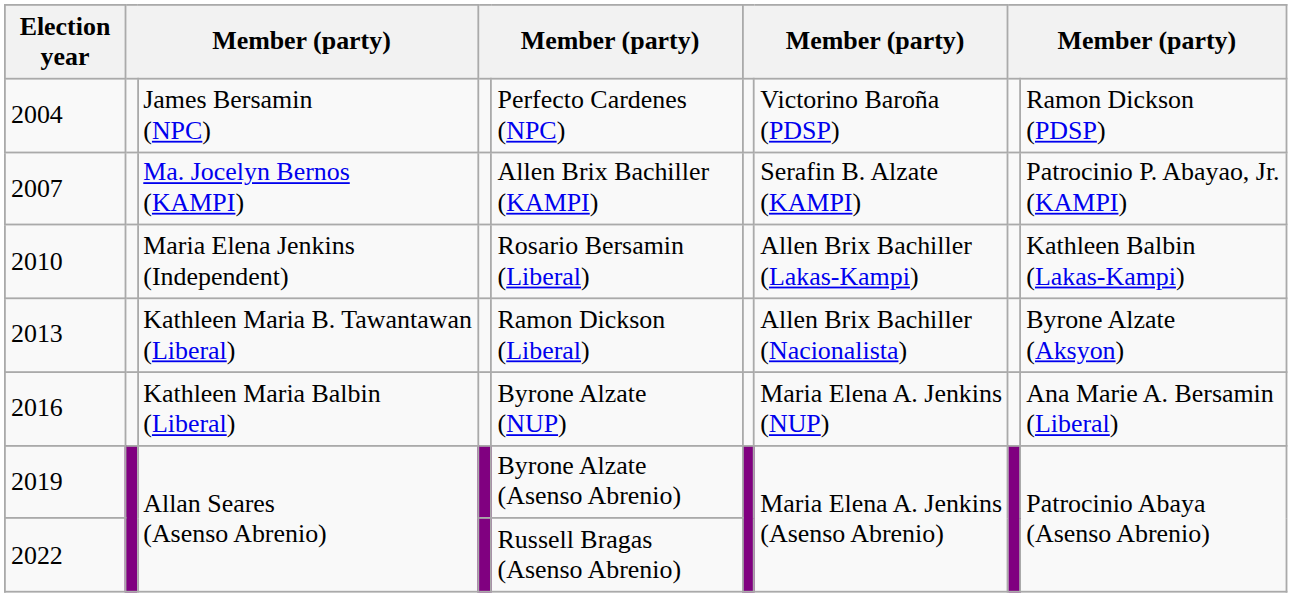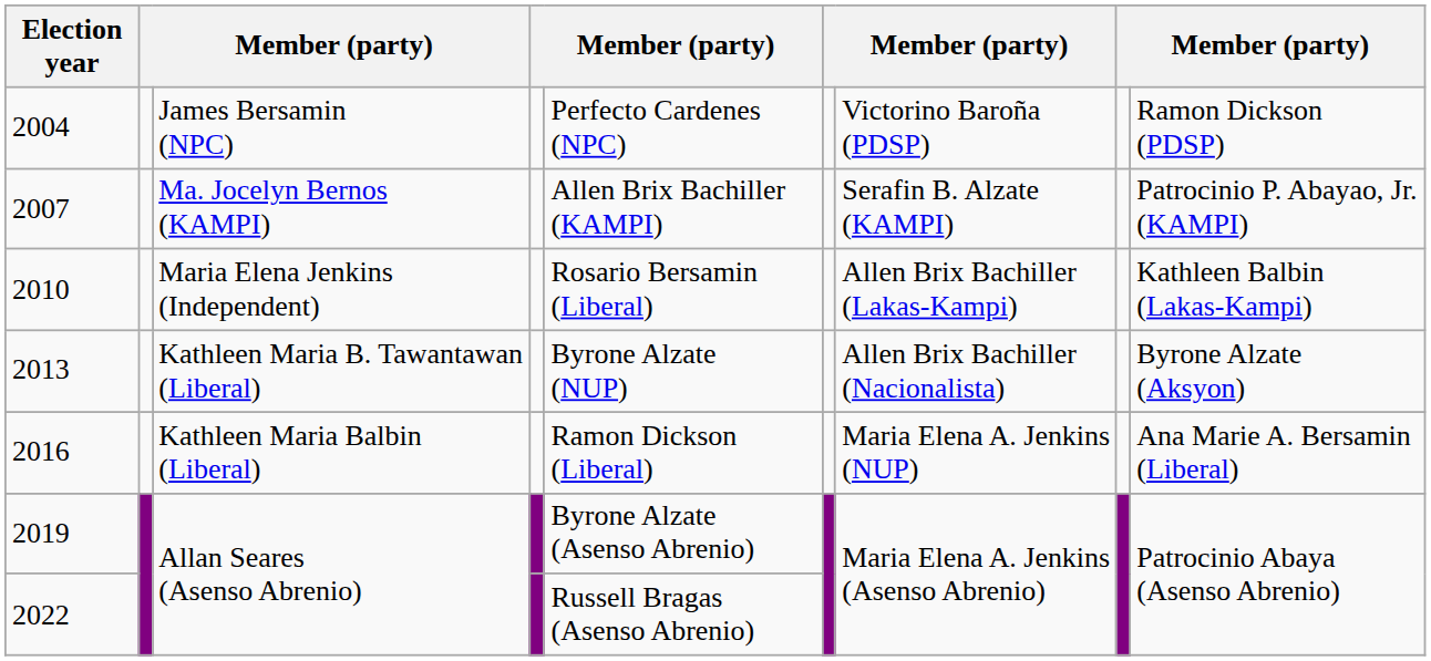 <table class=wikitable style="font-size:90%">
 <tr>
 <th width=60px>Election<br>year</th>
 <th colspan=2 width=140px>Member (party)</th>
 <th colspan=2 width=140px>Member (party)</th>
 <th colspan=2 width=140px>Member (party)</th>
 <th colspan=2 width=140px>Member (party)</th>
 </tr>
 <tr>
 <td>2004</td>
 <td bgcolor=></td>
 <td>James Bersamin<br>(<a href='#'>NPC</a>)</td>
 <td bgcolor=></td>
 <td>Perfecto Cardenes<br>(<a href='#'>NPC</a>)</td>
 <td bgcolor=></td>
 <td>Victorino Baroña<br>(<a href='#'>PDSP</a>)</td>
 <td bgcolor=></td>
 <td>Ramon Dickson<br>(<a href='#'>PDSP</a>)</td>
 </tr>
 <tr>
 <td>2007</td>
 <td bgcolor=></td>
 <td><a href='#'>Ma. Jocelyn Bernos</a><br>(<a href='#'>KAMPI</a>)</td>
 <td bgcolor=></td>
 <td>Allen Brix Bachiller<br>(<a href='#'>KAMPI</a>)</td>
 <td bgcolor=></td>
 <td>Serafin B. Alzate<br>(<a href='#'>KAMPI</a>)</td>
 <td bgcolor=></td>
 <td>Patrocinio P. Abayao, Jr.<br>(<a href='#'>KAMPI</a>)</td>
 </tr>
 <tr>
 <td>2010</td>
 <td bgcolor=></td>
 <td>Maria Elena Jenkins<br>(Independent)</td>
 <td bgcolor=></td>
 <td>Rosario Bersamin<br>(<a href='#'>Liberal</a>)</td>
 <td bgcolor=></td>
 <td>Allen Brix Bachiller<br>(<a href='#'>Lakas-Kampi</a>)</td>
 <td bgcolor=></td>
 <td>Kathleen Balbin<br>(<a href='#'>Lakas-Kampi</a>)</td>
 </tr>
 <tr>
 <td>2013</td>
 <td bgcolor=></td>
 <td>Kathleen Maria B. Tawantawan<br>(<a href='#'>Liberal</a>)</td>
 <td bgcolor=></td>
-<td>Ramon Dickson<br>(<a href='#'>Liberal</a>)</td>
+<td>Byrone Alzate<br>(<a href='#'>NUP</a>)</td>
 <td bgcolor=></td>
 <td>Allen Brix Bachiller<br>(<a href='#'>Nacionalista</a>)</td>
 <td bgcolor=></td>
 <td>Byrone Alzate<br>(<a href='#'>Aksyon</a>)</td>
 </tr>
 <tr>
 <td>2016</td>
 <td bgcolor=></td>
 <td>Kathleen Maria Balbin<br>(<a href='#'>Liberal</a>)</td>
 <td bgcolor=></td>
-<td>Byrone Alzate<br>(<a href='#'>NUP</a>)</td>
+<td>Ramon Dickson<br>(<a href='#'>Liberal</a>)</td>
 <td bgcolor=></td>
 <td>Maria Elena A. Jenkins<br>(<a href='#'>NUP</a>)</td>
 <td bgcolor=></td>
 <td>Ana Marie A. Bersamin<br>(<a href='#'>Liberal</a>)</td>
 </tr>
 <tr>
 <td>2019</td>
 <td rowspan= 2 bgcolor=#800080></td>
 <td rowspan=2>Allan Seares<br>(Asenso Abrenio)</td>
 <td bgcolor=#800080></td>
 <td>Byrone Alzate<br>(Asenso Abrenio)</td>
 <td rowspan= 2 bgcolor=#800080></td>
 <td rowspan=2>Maria Elena A. Jenkins<br>(Asenso Abrenio)</td>
 <td rowspan= 2 bgcolor=#800080></td>
 <td rowspan=2>Patrocinio Abaya<br>(Asenso Abrenio)</td>
 </tr>
 <tr>
 <td>2022</td>
 <td bgcolor=#800080></td>
 <td>Russell Bragas<br>(Asenso Abrenio)</td>
 </tr>
 </table>
